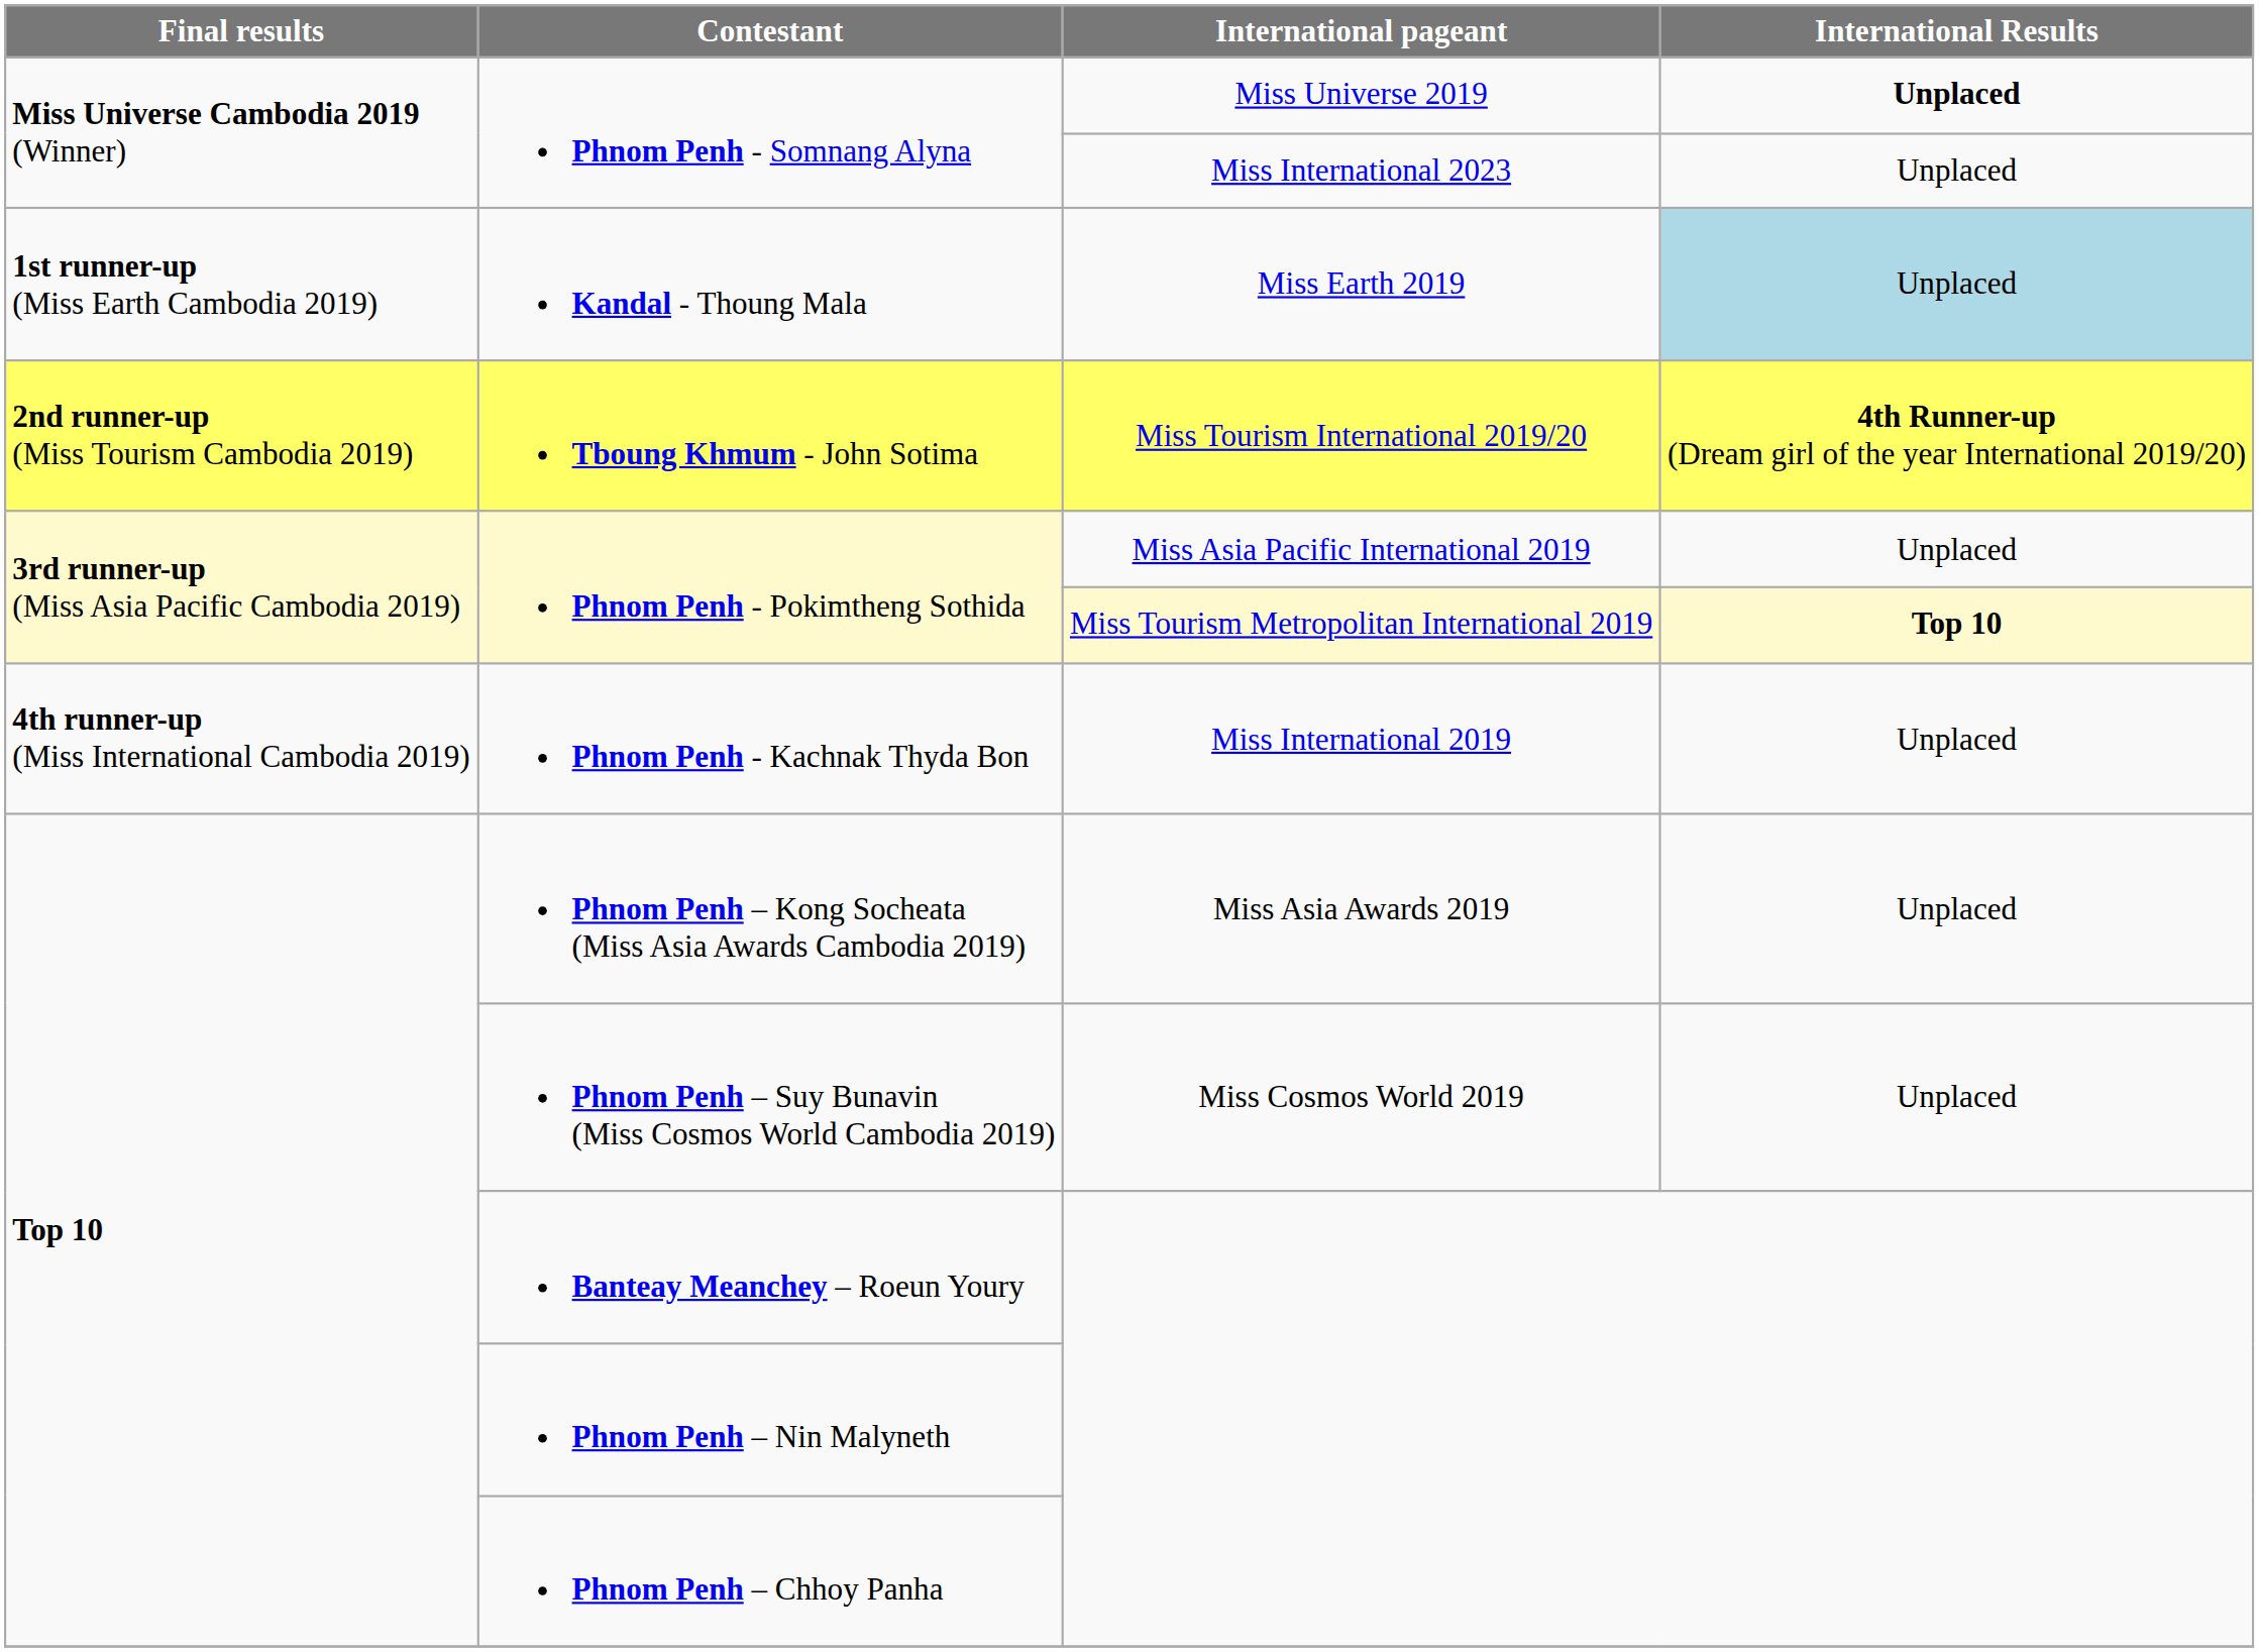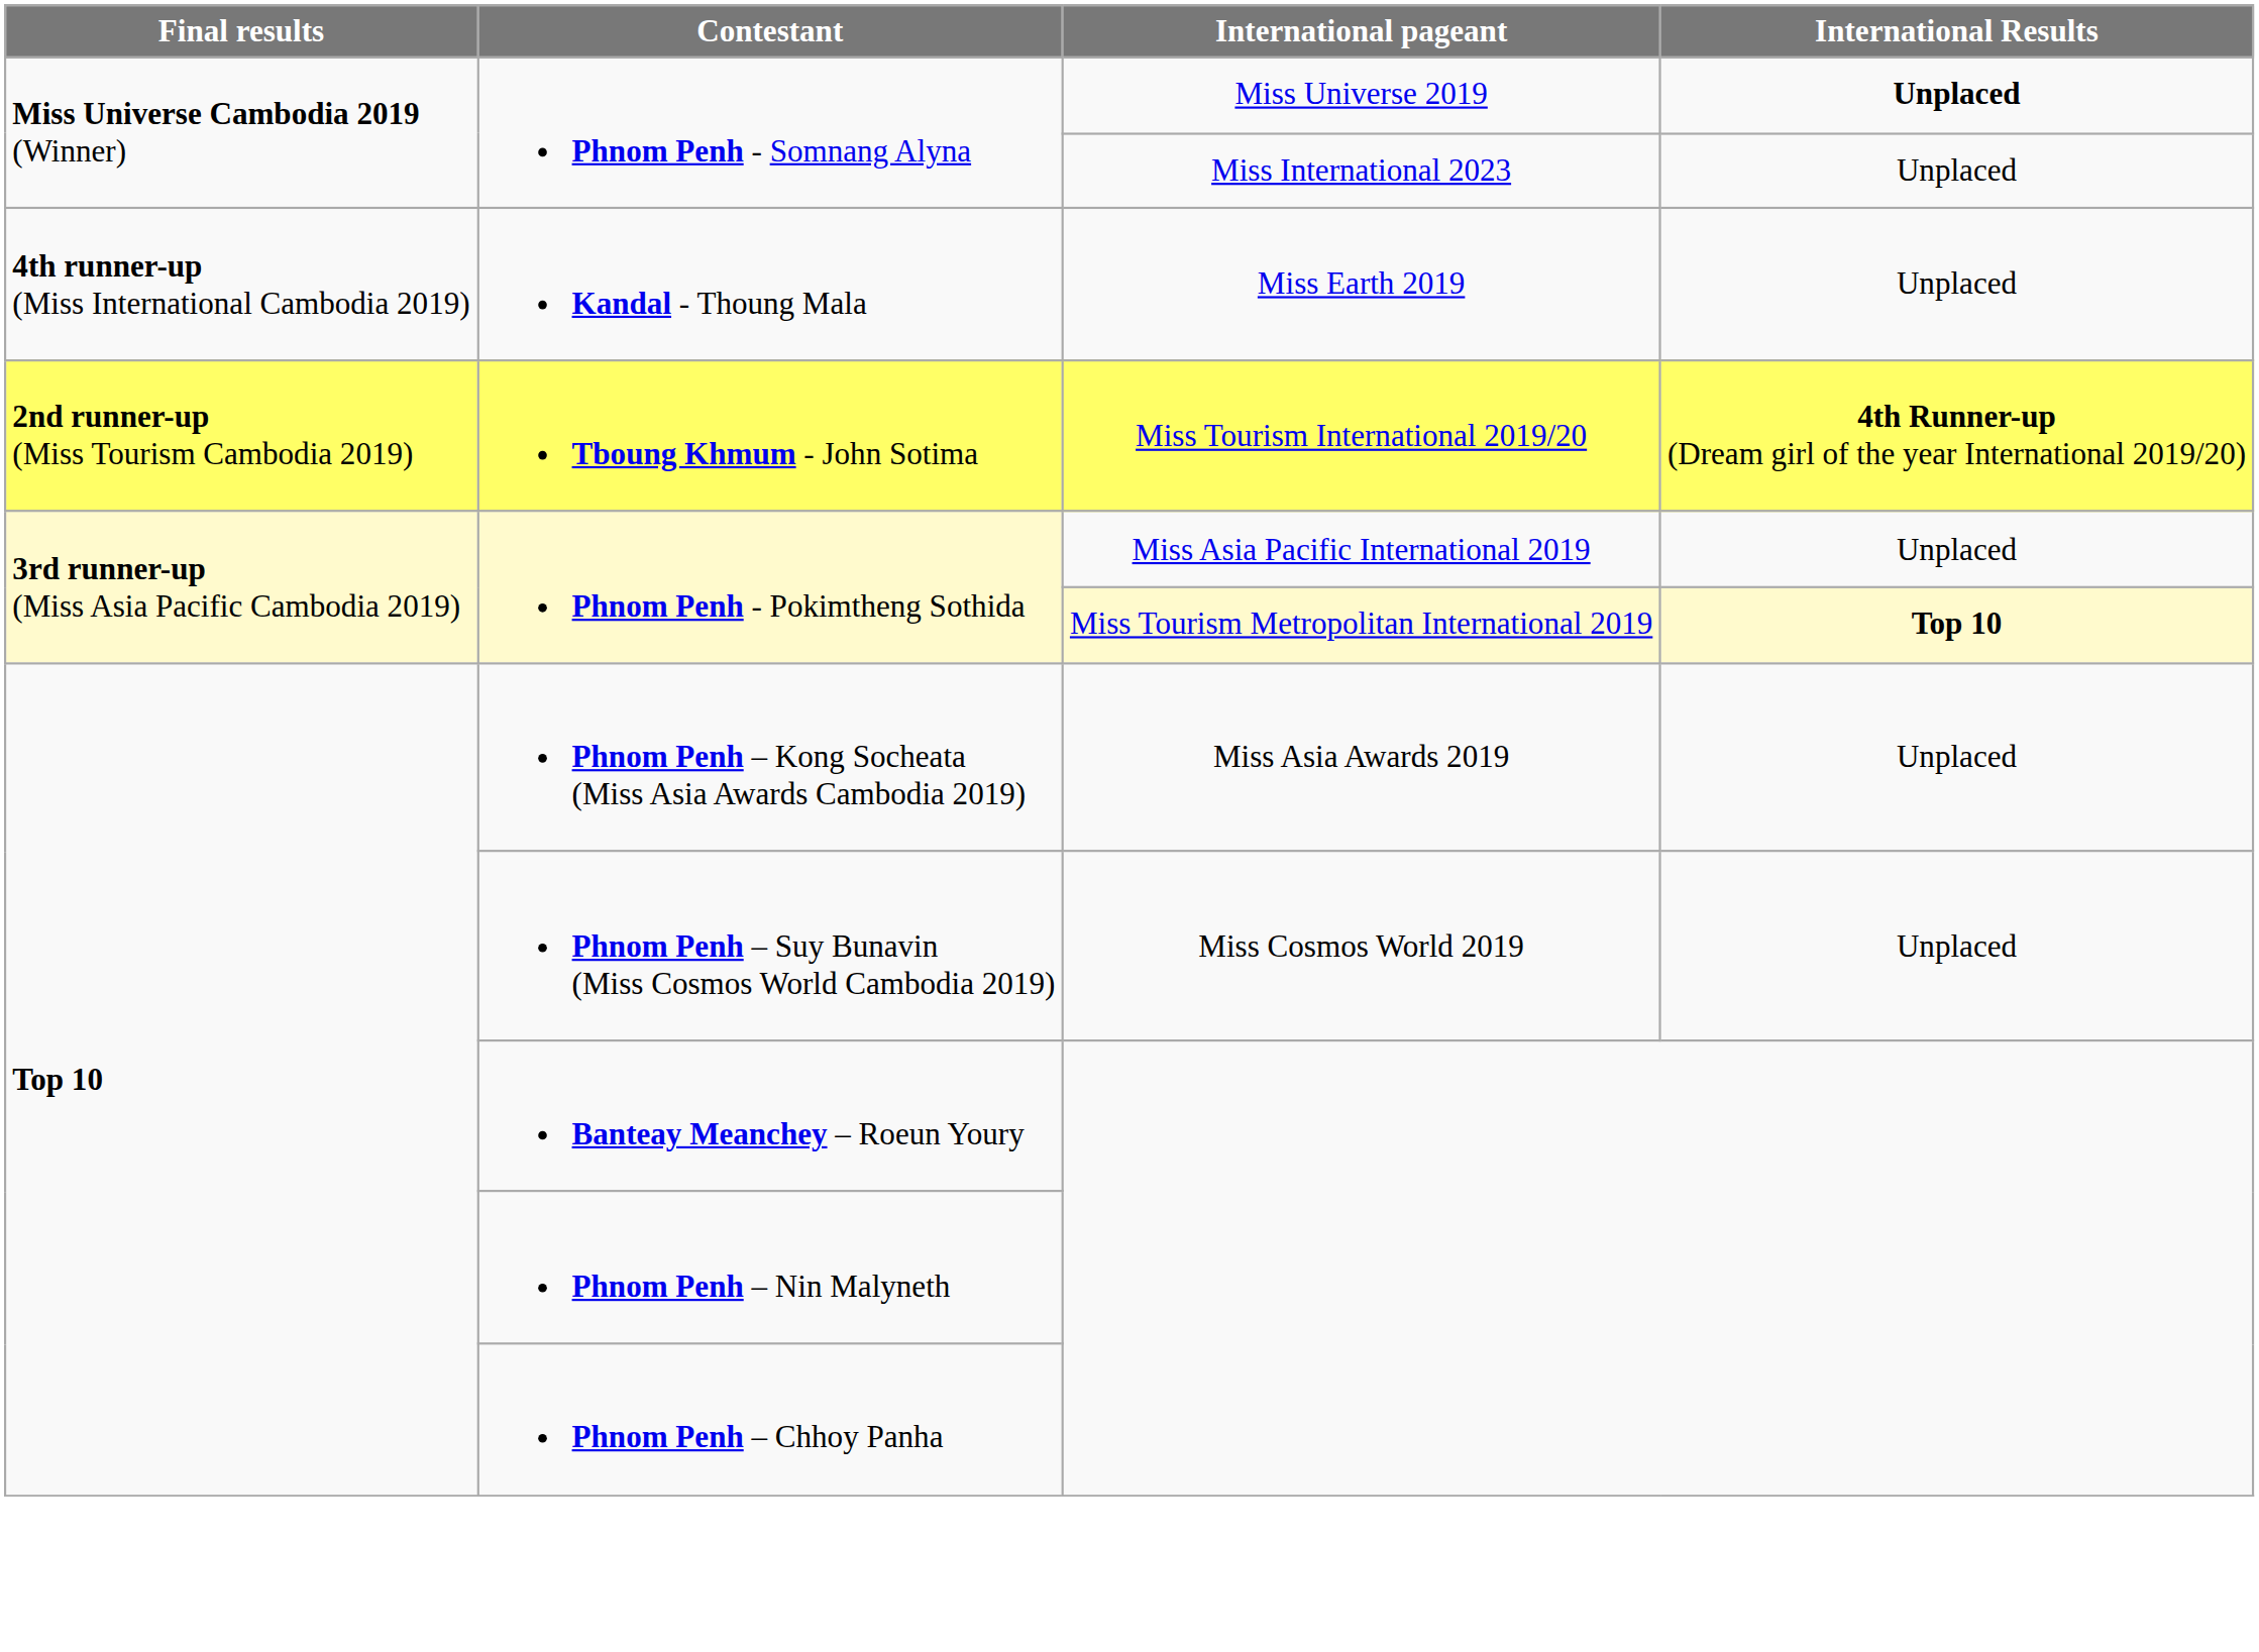 <table class="wikitable sortable" style="font-size: 90%;">
 <tr>
 <th style="background-color:#787878;color:#FFFFFF;">Final results</th>
 <th style="background-color:#787878;color:#FFFFFF;">Contestant</th>
 <th style="background-color:#787878;color:#FFFFFF;">International pageant</th>
 <th style="background-color:#787878;color:#FFFFFF;">International Results</th>
 </tr>
 <tr>
 <td rowspan="2"><strong>Miss Universe Cambodia 2019</strong><br>(Winner)</td>
 <td rowspan="2"><br><ul><li><strong> <a href='#'>Phnom Penh</a></strong> - <a href='#'>Somnang Alyna</a></li></ul></td>
 <td style="text-align:center;"><a href='#'>Miss Universe 2019</a></td>
 <td style="text-align:center;"><strong>Unplaced</strong></td>
 </tr>
 <tr>
 <td style="text-align:center;"><a href='#'>Miss International 2023</a></td>
 <td style="text-align:center;">Unplaced</td>
 </tr>
 <tr>
-<td><strong>1st runner-up</strong> <br>(Miss Earth Cambodia 2019)</td>
+<td><strong>4th runner-up</strong><br>(Miss International Cambodia 2019)</td>
 <td><br><ul><li><strong><a href='#'>Kandal</a></strong> - Thoung Mala</li></ul></td>
 <td style="text-align:center;"><a href='#'>Miss Earth 2019</a></td>
-<td style="background: lightblue; text-align:center;">Unplaced</td>
+<td style="text-align:center;">Unplaced</td>
 </tr>
 <tr>
 <td style="background:#FFFF66;"><strong>2nd runner-up</strong><br>(Miss Tourism Cambodia 2019)</td>
 <td style="background:#FFFF66;"><br><ul><li><strong><a href='#'>Tboung Khmum</a></strong> - John Sotima</li></ul></td>
 <td style="background:#FFFF66; text-align:center;"><a href='#'>Miss Tourism International 2019/20</a></td>
 <td style="background:#FFFF66; text-align:center;"><strong>4th Runner-up</strong><br>(Dream girl of the year International 2019/20)</td>
 </tr>
 <tr>
 <td rowspan="2" style="background:#FFFACD;"><strong>3rd runner-up</strong><br>(Miss Asia Pacific Cambodia 2019)</td>
 <td rowspan="2" style="background:#FFFACD;"><br><ul><li><strong> <a href='#'>Phnom Penh</a></strong> - Pokimtheng Sothida</li></ul></td>
 <td style="text-align:center;"><a href='#'>Miss Asia Pacific International 2019</a></td>
 <td style="text-align:center;">Unplaced</td>
 </tr>
 <tr>
 <td style="background:#FFFACD; text-align:center;"><a href='#'>Miss Tourism Metropolitan International 2019</a></td>
 <td style="background:#FFFACD; text-align:center;"><strong>Top 10</strong></td>
-</tr>
-<tr>
-<td><strong>4th runner-up</strong><br>(Miss International Cambodia 2019)</td>
-<td><br><ul><li><strong> <a href='#'>Phnom Penh</a></strong> - Kachnak Thyda Bon</li></ul></td>
-<td style="text-align:center;"><a href='#'>Miss International 2019</a></td>
-<td style="text-align:center;">Unplaced</td>
 </tr>
 <tr>
 <td rowspan="5"><strong>Top 10</strong></td>
 <td><br><ul><li><strong> <a href='#'>Phnom Penh</a></strong> – Kong Socheata<br>(Miss Asia Awards Cambodia 2019)</li></ul></td>
 <td style="text-align:center;">Miss Asia Awards 2019</td>
 <td style="text-align:center;">Unplaced</td>
 </tr>
 <tr>
 <td><br><ul><li><strong> <a href='#'>Phnom Penh</a></strong> – Suy Bunavin<br>(Miss Cosmos World Cambodia 2019)</li></ul></td>
 <td style="text-align:center;">Miss Cosmos World 2019</td>
 <td style="text-align:center;">Unplaced</td>
 </tr>
 <tr>
 <td><br><ul><li><strong><a href='#'>Banteay Meanchey</a></strong> – Roeun Youry</li></ul></td>
 <td colspan="2" rowspan="3"></td>
 </tr>
 <tr>
 <td><br><ul><li><strong> <a href='#'>Phnom Penh</a></strong> – Nin Malyneth</li></ul></td>
 </tr>
 <tr>
 <td><br><ul><li><strong> <a href='#'>Phnom Penh</a></strong> – Chhoy Panha</li></ul></td>
 </tr>
 <tr>
 </tr>
 </table>
